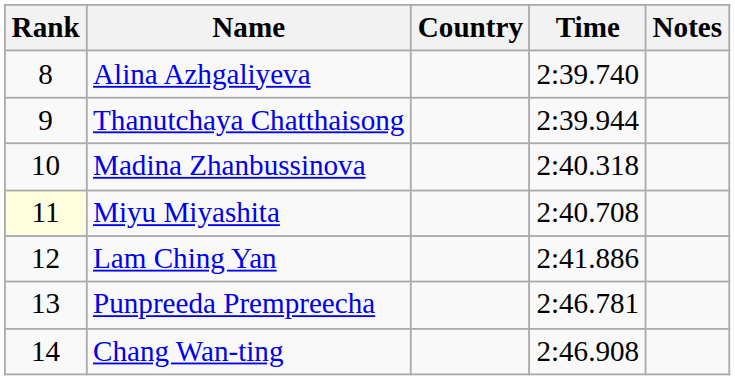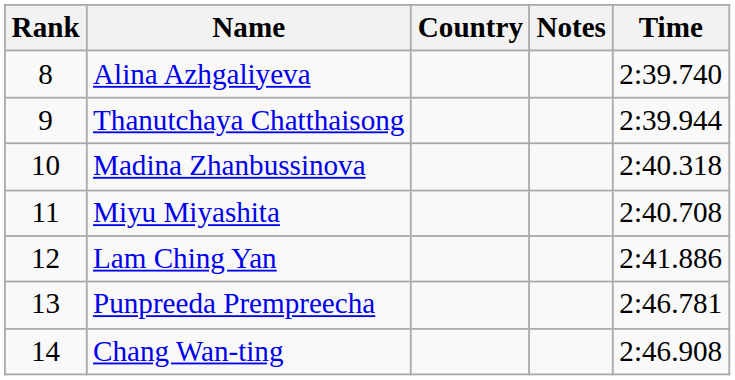 <table class="wikitable sortable" style="text-align:center">
 <tr>
 <th>Rank</th>
 <th>Name</th>
 <th>Country</th>
+<th>Notes</th>
 <th>Time</th>
-<th>Notes</th>
 </tr>
 <tr>
 <td>8</td>
 <td align=left><a href='#'>Alina Azhgaliyeva</a></td>
 <td align=left></td>
+<td></td>
 <td>2:39.740</td>
-<td></td>
 </tr>
 <tr>
 <td>9</td>
 <td align=left><a href='#'>Thanutchaya Chatthaisong</a></td>
 <td align=left></td>
+<td></td>
 <td>2:39.944</td>
-<td></td>
 </tr>
 <tr>
 <td>10</td>
 <td align=left><a href='#'>Madina Zhanbussinova</a></td>
 <td align=left></td>
+<td></td>
 <td>2:40.318</td>
-<td></td>
 </tr>
 <tr>
-<td style="background: lightyellow;">11</td>
+<td>11</td>
 <td align=left><a href='#'>Miyu Miyashita</a></td>
 <td align=left></td>
+<td></td>
 <td>2:40.708</td>
-<td></td>
 </tr>
 <tr>
 <td>12</td>
 <td align=left><a href='#'>Lam Ching Yan</a></td>
 <td align=left></td>
+<td></td>
 <td>2:41.886</td>
-<td></td>
 </tr>
 <tr>
 <td>13</td>
 <td align=left><a href='#'>Punpreeda Prempreecha</a></td>
 <td align=left></td>
+<td></td>
 <td>2:46.781</td>
-<td></td>
 </tr>
 <tr>
 <td>14</td>
 <td align=left><a href='#'>Chang Wan-ting</a></td>
 <td align=left></td>
+<td></td>
 <td>2:46.908</td>
-<td></td>
 </tr>
 </table>
